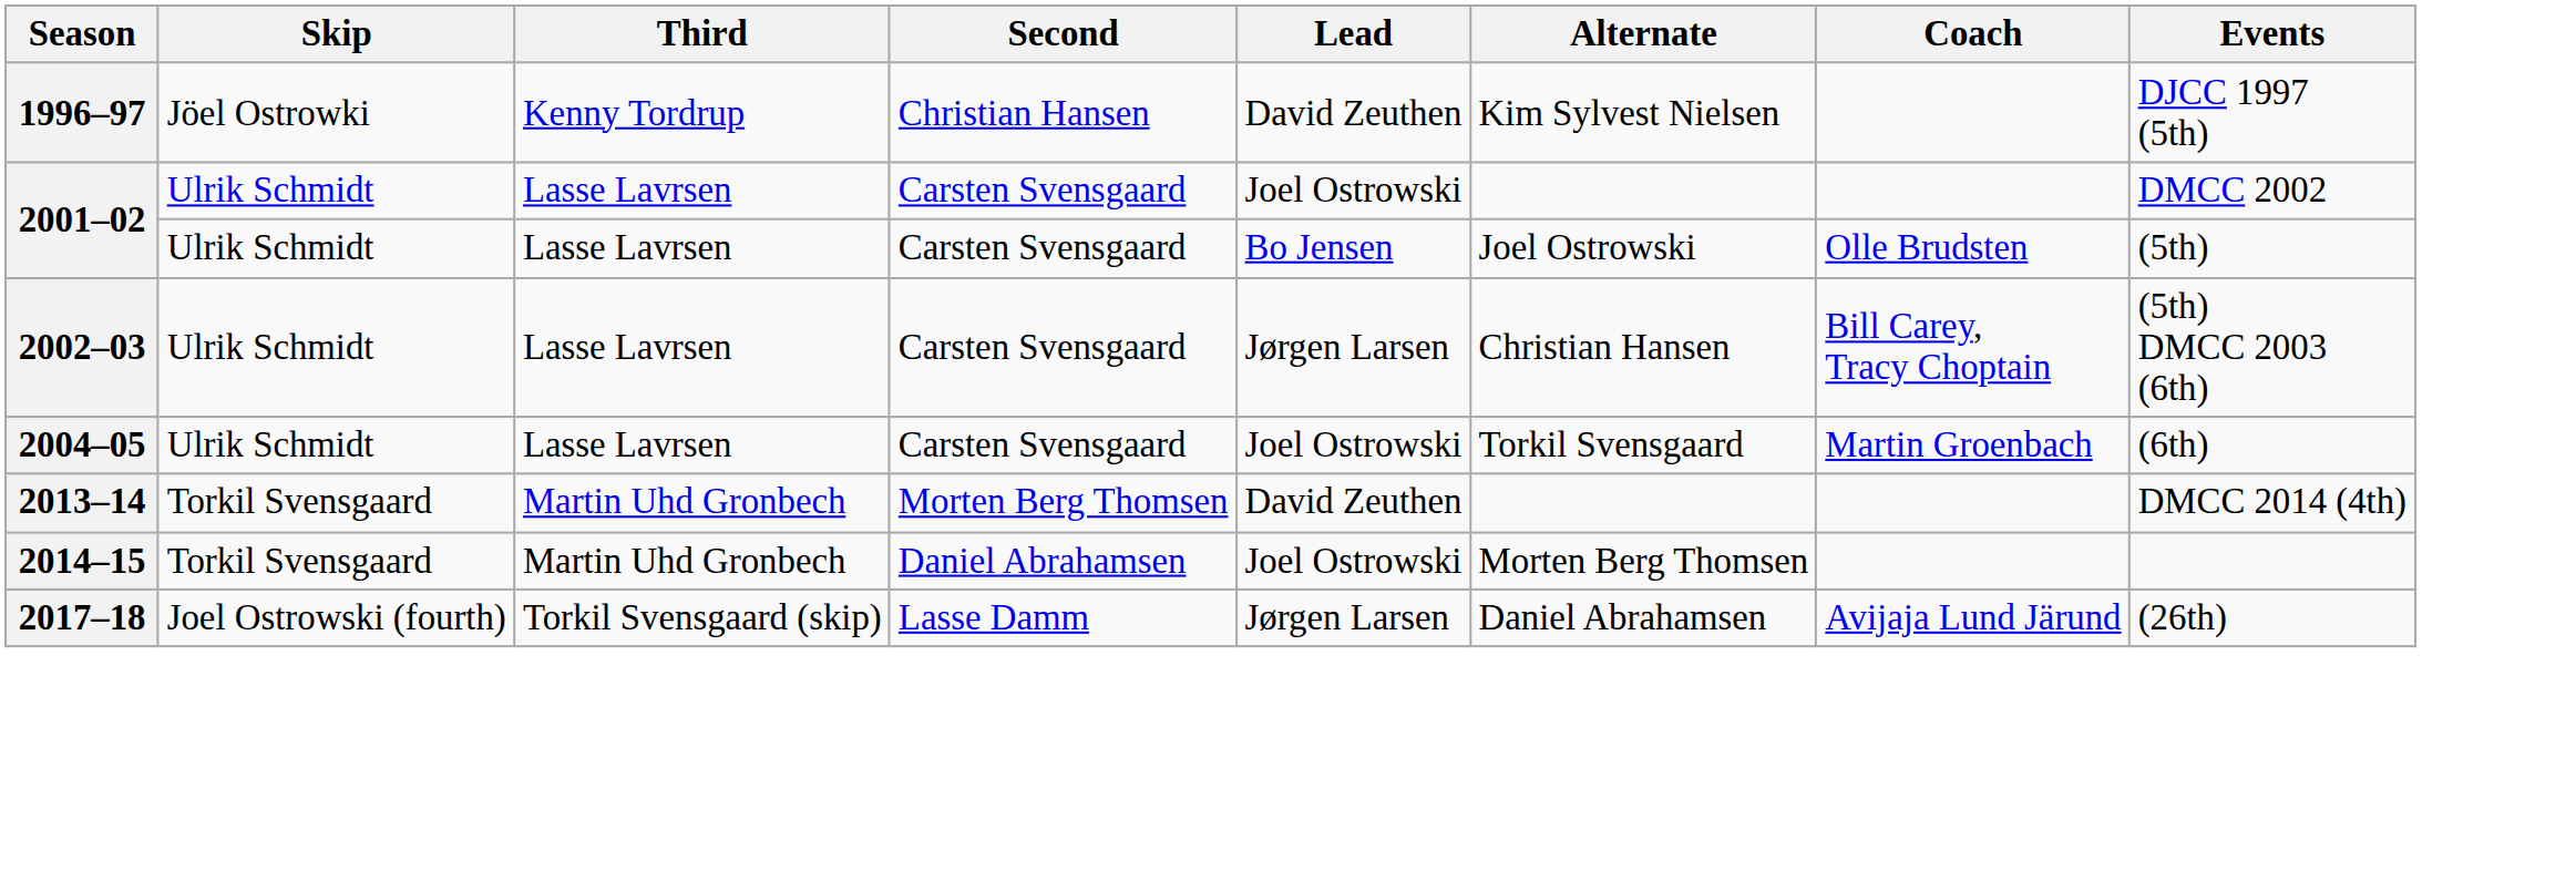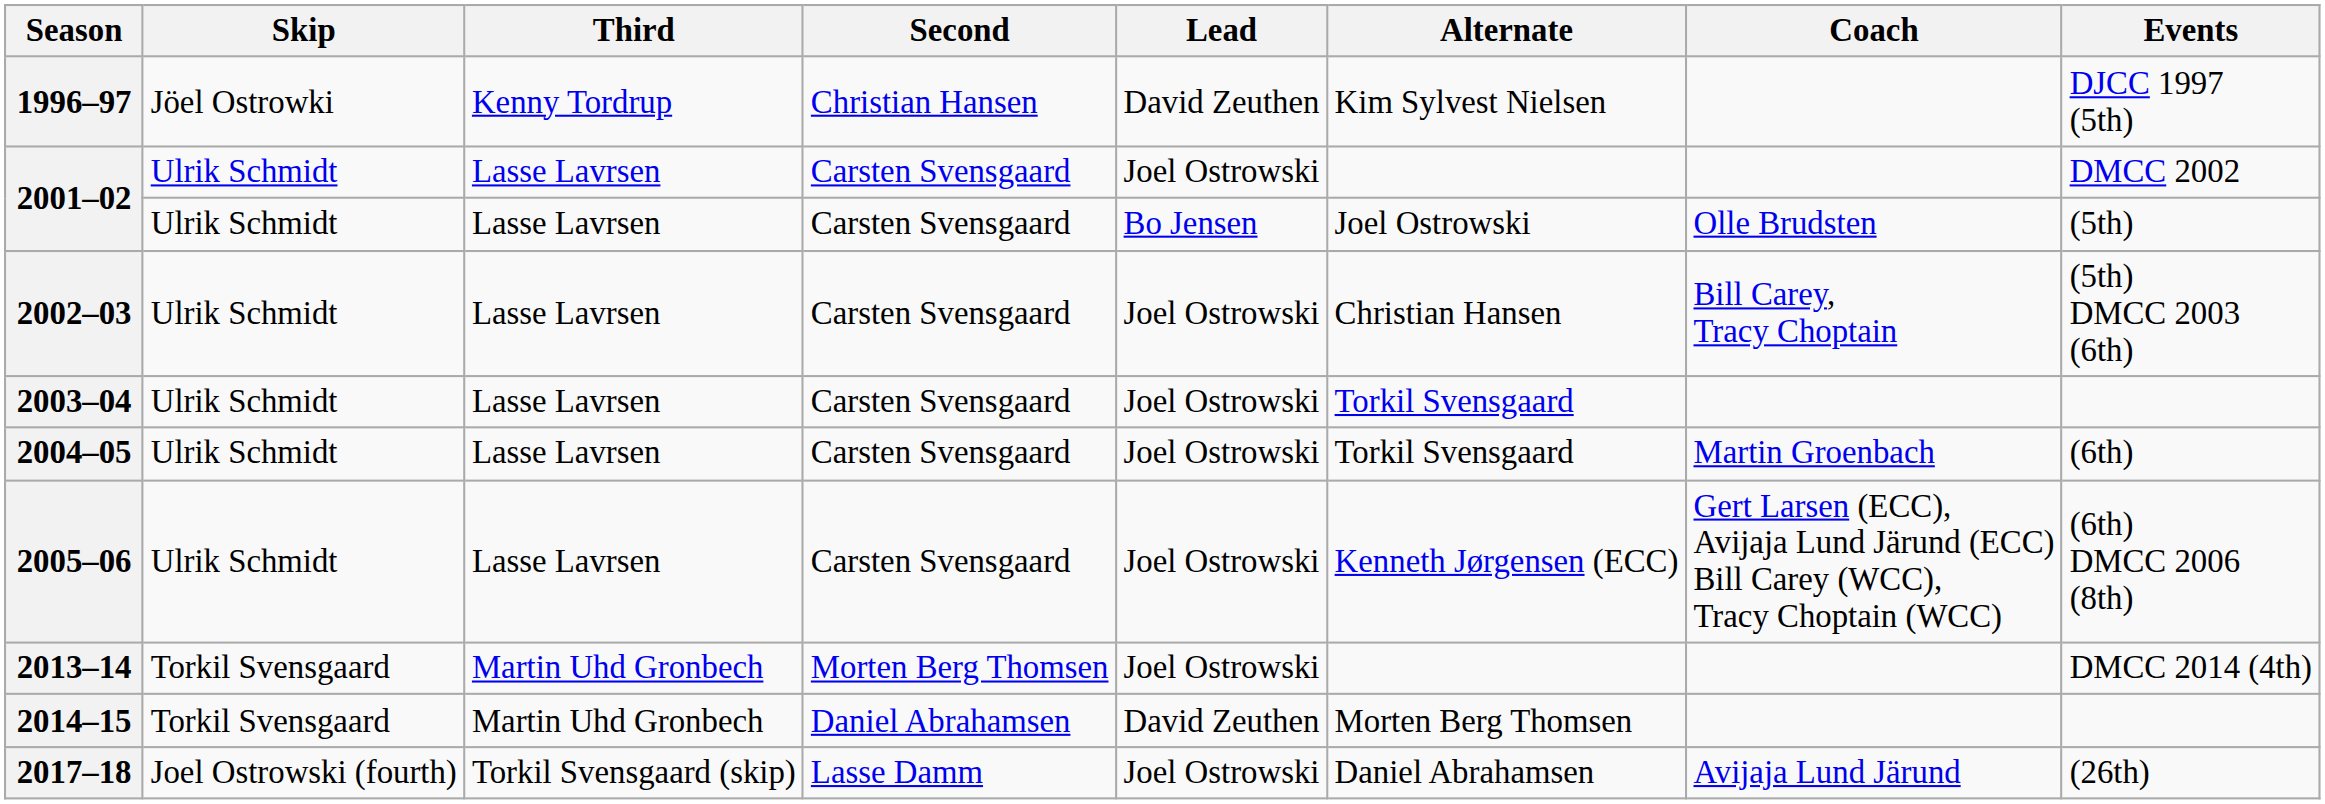 <table class="wikitable">
 <tr>
 <th scope="col" width=60>Season</th>
 <th scope="col">Skip</th>
 <th scope="col">Third</th>
 <th scope="col">Second</th>
 <th scope="col">Lead</th>
 <th scope="col">Alternate</th>
 <th scope="col">Coach</th>
 <th scope="col">Events</th>
 </tr>
 <tr>
 <th scope="row">1996–97</th>
 <td>Jöel Ostrowki</td>
 <td><a href='#'>Kenny Tordrup</a></td>
 <td><a href='#'>Christian Hansen</a></td>
 <td>David Zeuthen</td>
 <td>Kim Sylvest Nielsen</td>
 <td></td>
 <td><a href='#'>DJCC</a> 1997 <br> (5th)</td>
 </tr>
 <tr>
 <th scope="row" rowspan=2>2001–02</th>
 <td><a href='#'>Ulrik Schmidt</a></td>
 <td><a href='#'>Lasse Lavrsen</a></td>
 <td><a href='#'>Carsten Svensgaard</a></td>
 <td>Joel Ostrowski</td>
 <td></td>
 <td></td>
 <td><a href='#'>DMCC</a> 2002 </td>
 </tr>
 <tr>
 <td>Ulrik Schmidt</td>
 <td>Lasse Lavrsen</td>
 <td>Carsten Svensgaard</td>
 <td><a href='#'>Bo Jensen</a></td>
 <td>Joel Ostrowski</td>
 <td><a href='#'>Olle Brudsten</a></td>
 <td> (5th)</td>
 </tr>
 <tr>
 <th scope="row">2002–03</th>
 <td>Ulrik Schmidt</td>
 <td>Lasse Lavrsen</td>
 <td>Carsten Svensgaard</td>
-<td>Jørgen Larsen</td>
+<td>Joel Ostrowski</td>
 <td>Christian Hansen</td>
 <td><a href='#'>Bill Carey</a>,<br><a href='#'>Tracy Choptain</a></td>
 <td> (5th)<br>DMCC 2003 <br> (6th)</td>
+</tr>
+<tr>
+<th scope="row">2003–04</th>
+<td>Ulrik Schmidt</td>
+<td>Lasse Lavrsen</td>
+<td>Carsten Svensgaard</td>
+<td>Joel Ostrowski</td>
+<td><a href='#'>Torkil Svensgaard</a></td>
+<td></td>
+<td> </td>
 </tr>
 <tr>
 <th scope="row">2004–05</th>
 <td>Ulrik Schmidt</td>
 <td>Lasse Lavrsen</td>
 <td>Carsten Svensgaard</td>
 <td>Joel Ostrowski</td>
 <td>Torkil Svensgaard</td>
 <td><a href='#'>Martin Groenbach</a></td>
 <td> (6th)</td>
 </tr>
 <tr>
+<th scope="row">2005–06</th>
+<td>Ulrik Schmidt</td>
+<td>Lasse Lavrsen</td>
+<td>Carsten Svensgaard</td>
+<td>Joel Ostrowski</td>
+<td><a href='#'>Kenneth Jørgensen</a> (ECC)</td>
+<td><a href='#'>Gert Larsen</a> (ECC),<br>Avijaja Lund Järund (ECC)<br>Bill Carey (WCC),<br>Tracy Choptain (WCC)</td>
+<td> (6th)<br>DMCC 2006 <br> (8th)</td>
+</tr>
+<tr>
 <th scope="row">2013–14</th>
 <td>Torkil Svensgaard</td>
 <td><a href='#'>Martin Uhd Gronbech</a></td>
 <td><a href='#'>Morten Berg Thomsen</a></td>
-<td>David Zeuthen</td>
+<td>Joel Ostrowski</td>
 <td></td>
 <td></td>
 <td>DMCC 2014 (4th)</td>
 </tr>
 <tr>
 <th scope="row">2014–15</th>
 <td>Torkil Svensgaard</td>
 <td>Martin Uhd Gronbech</td>
 <td><a href='#'>Daniel Abrahamsen</a></td>
-<td>Joel Ostrowski</td>
+<td>David Zeuthen</td>
 <td>Morten Berg Thomsen</td>
 <td></td>
 <td></td>
 </tr>
 <tr>
 <th scope="row">2017–18</th>
 <td>Joel Ostrowski (fourth)</td>
 <td>Torkil Svensgaard (skip)</td>
 <td><a href='#'>Lasse Damm</a></td>
-<td>Jørgen Larsen</td>
+<td>Joel Ostrowski</td>
 <td>Daniel Abrahamsen</td>
 <td><a href='#'>Avijaja Lund Järund</a></td>
 <td> (26th)</td>
 </tr>
 </table>
